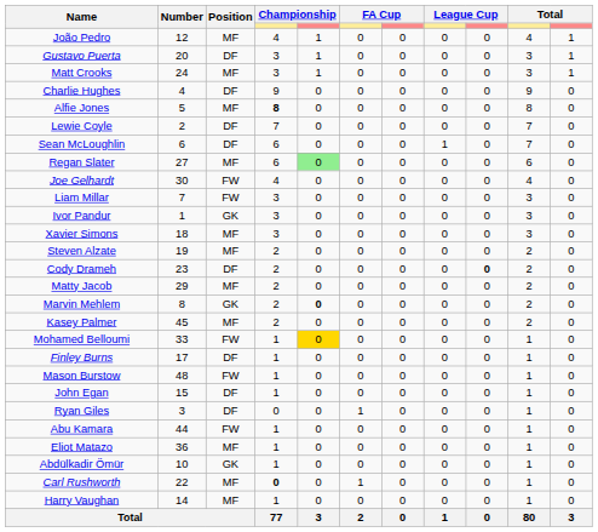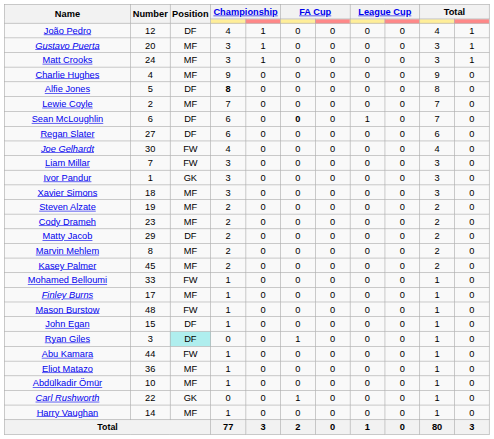 <table class="wikitable" style="font-size: 95%; text-align: center;">
 <tr>
 <th rowspan="2;" style="width:200px;">Name</th>
 <th rowspan=2>Number</th>
 <th rowspan=2>Position</th>
 <th colspan=2><a href='#'>Championship</a></th>
 <th colspan=2><a href='#'>FA Cup</a></th>
 <th colspan=2><a href='#'>League Cup</a></th>
 <th colspan=2>Total</th>
 </tr>
 <tr>
 <th style="width:50px; background:#fe9;"></th>
 <th style="width:50px; background:#ff8888;"></th>
 <th style="width:50px; background:#fe9;"></th>
 <th style="width:50px; background:#ff8888;"></th>
 <th style="width:50px; background:#fe9;"></th>
 <th style="width:50px; background:#ff8888;"></th>
 <th style="width:50px; background:#fe9;"></th>
 <th style="width:50px; background:#ff8888;"></th>
 </tr>
 <tr>
 <td> <a href='#'>João Pedro</a></td>
 <td>12</td>
-<td>MF</td>
+<td>DF</td>
 <td>4</td>
 <td>1</td>
 <td>0</td>
 <td>0</td>
 <td>0</td>
 <td>0</td>
 <td>4</td>
 <td>1</td>
 </tr>
 <tr>
 <td> <em><a href='#'>Gustavo Puerta</a></em></td>
 <td>20</td>
-<td>DF</td>
+<td>MF</td>
 <td>3</td>
 <td>1</td>
 <td>0</td>
 <td>0</td>
 <td>0</td>
 <td>0</td>
 <td>3</td>
 <td>1</td>
 </tr>
 <tr>
 <td> <a href='#'>Matt Crooks</a></td>
 <td>24</td>
 <td>MF</td>
 <td>3</td>
 <td>1</td>
 <td>0</td>
 <td>0</td>
 <td>0</td>
 <td>0</td>
 <td>3</td>
 <td>1</td>
 </tr>
 <tr>
 <td> <a href='#'>Charlie Hughes</a></td>
 <td>4</td>
-<td>DF</td>
+<td>MF</td>
 <td>9</td>
 <td>0</td>
 <td>0</td>
 <td>0</td>
 <td>0</td>
 <td>0</td>
 <td>9</td>
 <td>0</td>
 </tr>
 <tr>
 <td> <a href='#'>Alfie Jones</a></td>
 <td>5</td>
-<td>MF</td>
+<td>DF</td>
 <td><strong>8</strong></td>
 <td>0</td>
 <td>0</td>
 <td>0</td>
 <td>0</td>
 <td>0</td>
 <td>8</td>
 <td>0</td>
 </tr>
 <tr>
 <td> <a href='#'>Lewie Coyle</a></td>
 <td>2</td>
-<td>DF</td>
+<td>MF</td>
 <td>7</td>
 <td>0</td>
 <td>0</td>
 <td>0</td>
 <td>0</td>
 <td>0</td>
 <td>7</td>
 <td>0</td>
 </tr>
 <tr>
 <td> <a href='#'>Sean McLoughlin</a></td>
 <td>6</td>
 <td>DF</td>
 <td>6</td>
 <td>0</td>
-<td>0</td>
+<td><strong>0</strong></td>
 <td>0</td>
 <td>1</td>
 <td>0</td>
 <td>7</td>
 <td>0</td>
 </tr>
 <tr>
 <td> <a href='#'>Regan Slater</a></td>
 <td>27</td>
-<td>MF</td>
+<td>DF</td>
 <td>6</td>
-<td style="background: lightgreen;">0</td>
+<td>0</td>
 <td>0</td>
 <td>0</td>
 <td>0</td>
 <td>0</td>
 <td>6</td>
 <td>0</td>
 </tr>
 <tr>
 <td> <em><a href='#'>Joe Gelhardt</a></em></td>
 <td>30</td>
 <td>FW</td>
 <td>4</td>
 <td>0</td>
 <td>0</td>
 <td>0</td>
 <td>0</td>
 <td>0</td>
 <td>4</td>
 <td>0</td>
 </tr>
 <tr>
 <td> <a href='#'>Liam Millar</a></td>
 <td>7</td>
 <td>FW</td>
 <td>3</td>
 <td>0</td>
 <td>0</td>
 <td>0</td>
 <td>0</td>
 <td>0</td>
 <td>3</td>
 <td>0</td>
 </tr>
 <tr>
 <td> <a href='#'>Ivor Pandur</a></td>
 <td>1</td>
 <td>GK</td>
 <td>3</td>
 <td>0</td>
 <td>0</td>
 <td>0</td>
 <td>0</td>
 <td>0</td>
 <td>3</td>
 <td>0</td>
 </tr>
 <tr>
 <td> <a href='#'>Xavier Simons</a></td>
 <td>18</td>
 <td>MF</td>
 <td>3</td>
 <td>0</td>
 <td>0</td>
 <td>0</td>
 <td>0</td>
 <td>0</td>
 <td>3</td>
 <td>0</td>
 </tr>
 <tr>
 <td> <a href='#'>Steven Alzate</a></td>
 <td>19</td>
 <td>MF</td>
 <td>2</td>
 <td>0</td>
 <td>0</td>
 <td>0</td>
 <td>0</td>
 <td>0</td>
 <td>2</td>
 <td>0</td>
 </tr>
 <tr>
 <td> <a href='#'>Cody Drameh</a></td>
 <td>23</td>
-<td>DF</td>
+<td>MF</td>
 <td>2</td>
 <td>0</td>
 <td>0</td>
 <td>0</td>
 <td>0</td>
-<td><strong>0</strong></td>
+<td>0</td>
 <td>2</td>
 <td>0</td>
 </tr>
 <tr>
 <td> <a href='#'>Matty Jacob</a></td>
 <td>29</td>
-<td>MF</td>
+<td>DF</td>
 <td>2</td>
 <td>0</td>
 <td>0</td>
 <td>0</td>
 <td>0</td>
 <td>0</td>
 <td>2</td>
 <td>0</td>
 </tr>
 <tr>
 <td> <a href='#'>Marvin Mehlem</a></td>
 <td>8</td>
-<td>GK</td>
+<td>MF</td>
 <td>2</td>
-<td><strong>0</strong></td>
+<td>0</td>
 <td>0</td>
 <td>0</td>
 <td>0</td>
 <td>0</td>
 <td>2</td>
 <td>0</td>
 </tr>
 <tr>
 <td> <a href='#'>Kasey Palmer</a></td>
 <td>45</td>
 <td>MF</td>
 <td>2</td>
 <td>0</td>
 <td>0</td>
 <td>0</td>
 <td>0</td>
 <td>0</td>
 <td>2</td>
 <td>0</td>
 </tr>
 <tr>
 <td> <a href='#'>Mohamed Belloumi</a></td>
 <td>33</td>
 <td>FW</td>
 <td>1</td>
-<td style="background: gold;">0</td>
+<td>0</td>
 <td>0</td>
 <td>0</td>
 <td>0</td>
 <td>0</td>
 <td>1</td>
 <td>0</td>
 </tr>
 <tr>
 <td> <em><a href='#'>Finley Burns</a></em></td>
 <td>17</td>
-<td>DF</td>
+<td>MF</td>
 <td>1</td>
 <td>0</td>
 <td>0</td>
 <td>0</td>
 <td>0</td>
 <td>0</td>
 <td>1</td>
 <td>0</td>
 </tr>
 <tr>
 <td> <a href='#'>Mason Burstow</a></td>
 <td>48</td>
 <td>FW</td>
 <td>1</td>
 <td>0</td>
 <td>0</td>
 <td>0</td>
 <td>0</td>
 <td>0</td>
 <td>1</td>
 <td>0</td>
 </tr>
 <tr>
 <td> <a href='#'>John Egan</a></td>
 <td>15</td>
 <td>DF</td>
 <td>1</td>
 <td>0</td>
 <td>0</td>
 <td>0</td>
 <td>0</td>
 <td>0</td>
 <td>1</td>
 <td>0</td>
 </tr>
 <tr>
 <td> <a href='#'>Ryan Giles</a></td>
 <td>3</td>
-<td>DF</td>
+<td style="background: paleturquoise;">DF</td>
 <td>0</td>
 <td>0</td>
 <td>1</td>
 <td>0</td>
 <td>0</td>
 <td>0</td>
 <td>1</td>
 <td>0</td>
 </tr>
 <tr>
 <td> <a href='#'>Abu Kamara</a></td>
 <td>44</td>
 <td>FW</td>
 <td>1</td>
 <td>0</td>
 <td>0</td>
 <td>0</td>
 <td>0</td>
 <td>0</td>
 <td>1</td>
 <td>0</td>
 </tr>
 <tr>
 <td> <a href='#'>Eliot Matazo</a></td>
 <td>36</td>
 <td>MF</td>
 <td>1</td>
 <td>0</td>
 <td>0</td>
 <td>0</td>
 <td>0</td>
 <td>0</td>
 <td>1</td>
 <td>0</td>
 </tr>
 <tr>
 <td> <a href='#'>Abdülkadir Ömür</a></td>
 <td>10</td>
-<td>GK</td>
+<td>MF</td>
 <td>1</td>
 <td>0</td>
 <td>0</td>
 <td>0</td>
 <td>0</td>
 <td>0</td>
 <td>1</td>
 <td>0</td>
 </tr>
 <tr>
 <td> <em><a href='#'>Carl Rushworth</a></em></td>
 <td>22</td>
-<td>MF</td>
-<td><strong>0</strong></td>
+<td>GK</td>
+<td>0</td>
 <td>0</td>
 <td>1</td>
 <td>0</td>
 <td>0</td>
 <td>0</td>
 <td>1</td>
 <td>0</td>
 </tr>
 <tr>
 <td> <a href='#'>Harry Vaughan</a></td>
 <td>14</td>
 <td>MF</td>
 <td>1</td>
 <td>0</td>
 <td>0</td>
 <td>0</td>
 <td>0</td>
 <td>0</td>
 <td>1</td>
 <td>0</td>
 </tr>
 <tr>
 <th scope="row" colspan="3" style="text-align:center; font-size:95%"><strong>Total</strong></th>
 <th>77</th>
 <th>3</th>
 <th>2</th>
 <th>0</th>
 <th>1</th>
 <th>0</th>
 <th>80</th>
 <th>3</th>
 </tr>
 </table>
